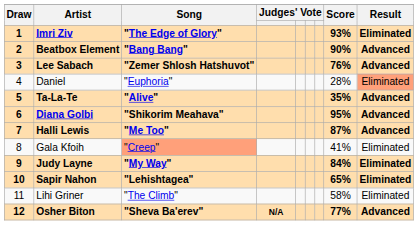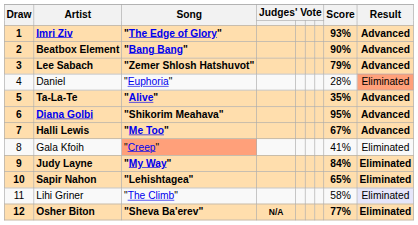 <table class="sortable wikitable" style="margin: 1em auto 1em auto; text-align:center;">
 <tr>
 </tr>
 <tr>
 <th rowspan="2">Draw</th>
 <th rowspan="2">Artist</th>
 <th rowspan="2">Song</th>
 <th colspan="4" class="unsortable">Judges' Vote</th>
 <th rowspan="2">Score</th>
 <th rowspan="2">Result</th>
 </tr>
 <tr>
 <th class="unsortable"></th>
 <th class="unsortable"></th>
 <th class="unsortable"></th>
 <th class="unsortable"></th>
 </tr>
 <tr style="font-weight:bold; background:#FFDEAD;">
 <td>1</td>
 <td align="left"><a href='#'>Imri Ziv</a></td>
 <td align="left">"<a href='#'>The Edge of Glory</a>"</td>
 <td></td>
 <td></td>
 <td></td>
 <td></td>
 <td>93%</td>
-<td>Eliminated</td>
+<td>Advanced</td>
 </tr>
 <tr style="font-weight:bold; background:#FFDEAD;">
 <td>2</td>
 <td align="left">Beatbox Element</td>
 <td align="left">"<a href='#'>Bang Bang</a>"</td>
 <td></td>
 <td></td>
 <td></td>
 <td></td>
 <td>90%</td>
 <td>Advanced</td>
 </tr>
 <tr style="font-weight:bold; background:#FFDEAD;">
 <td>3</td>
 <td align="left">Lee Sabach</td>
 <td align="left">"Zemer Shlosh Hatshuvot"</td>
 <td></td>
 <td></td>
 <td></td>
 <td></td>
-<td>76%</td>
+<td>79%</td>
 <td>Advanced</td>
 </tr>
 <tr>
 <td>4</td>
 <td align="left">Daniel</td>
 <td align="left">"<a href='#'>Euphoria</a>"</td>
 <td></td>
 <td></td>
 <td></td>
 <td></td>
 <td>28%</td>
 <td style="background: lightsalmon;">Eliminated</td>
 </tr>
 <tr style="font-weight:bold; background:#FFDEAD;">
 <td>5</td>
 <td align="left">Ta-La-Te</td>
 <td align="left">"<a href='#'>Alive</a>"</td>
 <td></td>
 <td></td>
 <td></td>
 <td></td>
 <td>35%</td>
 <td>Advanced</td>
 </tr>
 <tr style="font-weight:bold; background:#FFDEAD;">
 <td>6</td>
 <td align="left"><a href='#'>Diana Golbi</a></td>
 <td align="left">"Shikorim Meahava"</td>
 <td></td>
 <td></td>
 <td></td>
 <td></td>
 <td>95%</td>
 <td>Advanced</td>
 </tr>
 <tr style="font-weight:bold; background:#FFDEAD;">
 <td>7</td>
 <td align="left">Halli Lewis</td>
 <td align="left">"<a href='#'>Me Too</a>"</td>
 <td></td>
 <td></td>
 <td></td>
 <td></td>
-<td>87%</td>
+<td>67%</td>
 <td>Advanced</td>
 </tr>
 <tr>
 <td>8</td>
 <td align="left">Gala Kfoih</td>
 <td align="left" style="background: lightsalmon;">"<a href='#'>Creep</a>"</td>
 <td></td>
 <td></td>
 <td></td>
 <td></td>
 <td>41%</td>
 <td>Eliminated</td>
 </tr>
 <tr style="font-weight:bold; background:#FFDEAD;">
 <td>9</td>
 <td align="left">Judy Layne</td>
 <td align="left">"<a href='#'>My Way</a>"</td>
 <td></td>
 <td></td>
 <td></td>
 <td></td>
 <td>84%</td>
 <td>Eliminated</td>
 </tr>
 <tr style="font-weight:bold; background:#FFDEAD;">
 <td>10</td>
 <td align="left">Sapir Nahon</td>
 <td align="left">"Lehishtagea"</td>
 <td></td>
 <td></td>
 <td></td>
 <td></td>
 <td>65%</td>
 <td>Eliminated</td>
 </tr>
 <tr>
 <td>11</td>
 <td align="left">Lihi Griner</td>
 <td align="left">"<a href='#'>The Climb</a>"</td>
 <td></td>
 <td></td>
 <td></td>
 <td></td>
 <td>58%</td>
-<td>Eliminated</td>
+<td style="background: lavender;">Eliminated</td>
 </tr>
 <tr style="font-weight:bold; background:#FFDEAD;">
 <td>12</td>
 <td align="left">Osher Biton</td>
 <td align="left">"Sheva Ba'erev"</td>
 <td><small>N/A</small></td>
 <td></td>
 <td></td>
 <td></td>
 <td>77%</td>
-<td>Advanced</td>
+<td>Eliminated</td>
 </tr>
 </table>
